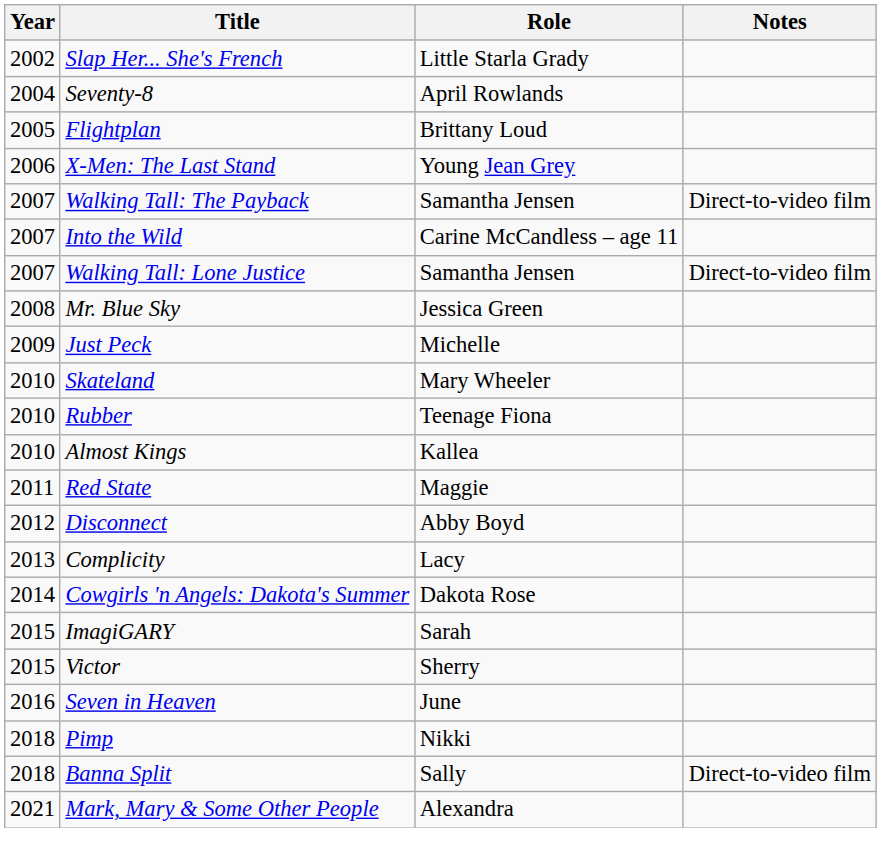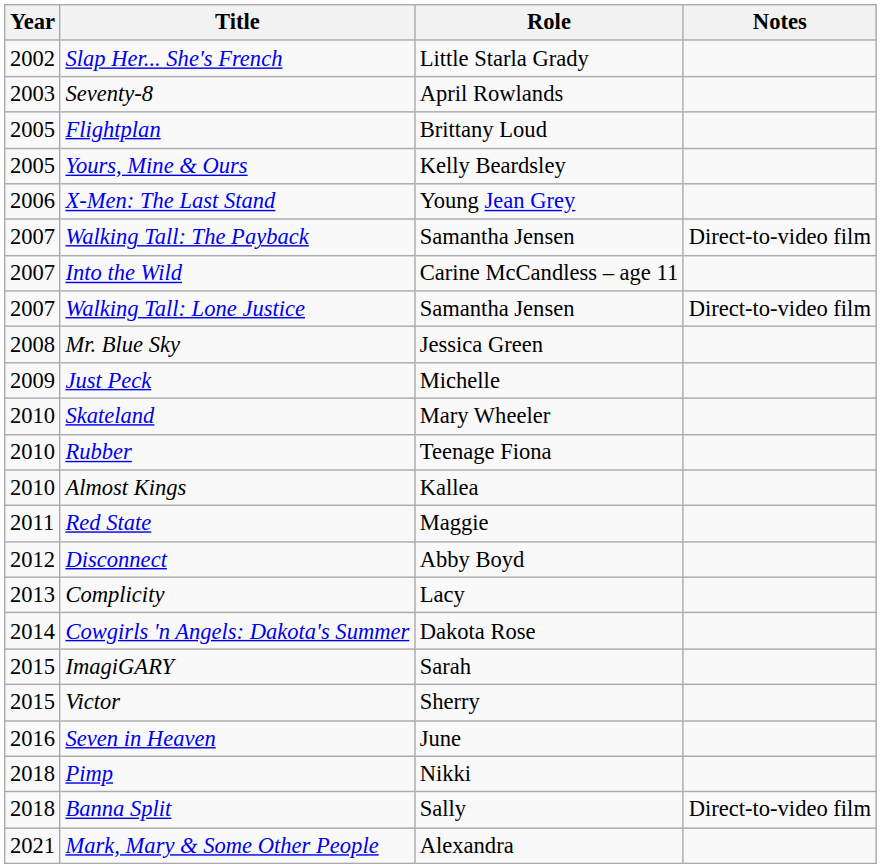 <table class="wikitable sortable">
 <tr>
 <th>Year</th>
 <th>Title</th>
 <th>Role</th>
 <th class="unsortable">Notes</th>
 </tr>
 <tr>
 <td>2002</td>
 <td><em><a href='#'>Slap Her... She's French</a></em></td>
 <td>Little Starla Grady</td>
 <td></td>
 </tr>
 <tr>
-<td>2004</td>
+<td>2003</td>
 <td><em>Seventy-8</em></td>
 <td>April Rowlands</td>
 <td></td>
 </tr>
 <tr>
 <td>2005</td>
 <td><em><a href='#'>Flightplan</a></em></td>
 <td>Brittany Loud</td>
+<td></td>
+</tr>
+<tr>
+<td>2005</td>
+<td><em><a href='#'>Yours, Mine & Ours</a></em></td>
+<td>Kelly Beardsley</td>
 <td></td>
 </tr>
 <tr>
 <td>2006</td>
 <td><em><a href='#'>X-Men: The Last Stand</a></em></td>
 <td>Young <a href='#'>Jean Grey</a></td>
 <td></td>
 </tr>
 <tr>
 <td>2007</td>
 <td><em><a href='#'>Walking Tall: The Payback</a></em></td>
 <td>Samantha Jensen</td>
 <td>Direct-to-video film</td>
 </tr>
 <tr>
 <td>2007</td>
 <td><em><a href='#'>Into the Wild</a></em></td>
 <td>Carine McCandless – age 11</td>
 <td></td>
 </tr>
 <tr>
 <td>2007</td>
 <td><em><a href='#'>Walking Tall: Lone Justice</a></em></td>
 <td>Samantha Jensen</td>
 <td>Direct-to-video film</td>
 </tr>
 <tr>
 <td>2008</td>
 <td><em>Mr. Blue Sky</em></td>
 <td>Jessica Green</td>
 <td></td>
 </tr>
 <tr>
 <td>2009</td>
 <td><em><a href='#'>Just Peck</a></em></td>
 <td>Michelle</td>
 <td></td>
 </tr>
 <tr>
 <td>2010</td>
 <td><em><a href='#'>Skateland</a></em></td>
 <td>Mary Wheeler</td>
 <td></td>
 </tr>
 <tr>
 <td>2010</td>
 <td><em><a href='#'>Rubber</a></em></td>
 <td>Teenage Fiona</td>
 <td></td>
 </tr>
 <tr>
 <td>2010</td>
 <td><em>Almost Kings</em></td>
 <td>Kallea</td>
 <td></td>
 </tr>
 <tr>
 <td>2011</td>
 <td><em><a href='#'>Red State</a></em></td>
 <td>Maggie</td>
 <td></td>
 </tr>
 <tr>
 <td>2012</td>
 <td><em><a href='#'>Disconnect</a></em></td>
 <td>Abby Boyd</td>
 <td></td>
 </tr>
 <tr>
 <td>2013</td>
 <td><em>Complicity</em></td>
 <td>Lacy</td>
 <td></td>
 </tr>
 <tr>
 <td>2014</td>
 <td><em><a href='#'>Cowgirls 'n Angels: Dakota's Summer</a></em></td>
 <td>Dakota Rose</td>
 <td></td>
 </tr>
 <tr>
 <td>2015</td>
 <td><em>ImagiGARY</em></td>
 <td>Sarah</td>
 <td></td>
 </tr>
 <tr>
 <td>2015</td>
 <td><em>Victor</em></td>
 <td>Sherry</td>
 <td></td>
 </tr>
 <tr>
 <td>2016</td>
 <td><em><a href='#'>Seven in Heaven</a></em></td>
 <td>June</td>
 <td></td>
 </tr>
 <tr>
 <td>2018</td>
 <td><em><a href='#'>Pimp</a></em></td>
 <td>Nikki</td>
 <td></td>
 </tr>
 <tr>
 <td>2018</td>
 <td><em><a href='#'>Banna Split</a></em></td>
 <td>Sally</td>
 <td>Direct-to-video film</td>
 </tr>
 <tr>
 <td>2021</td>
 <td><em><a href='#'>Mark, Mary & Some Other People</a></em></td>
 <td>Alexandra</td>
 <td></td>
 </tr>
 </table>
